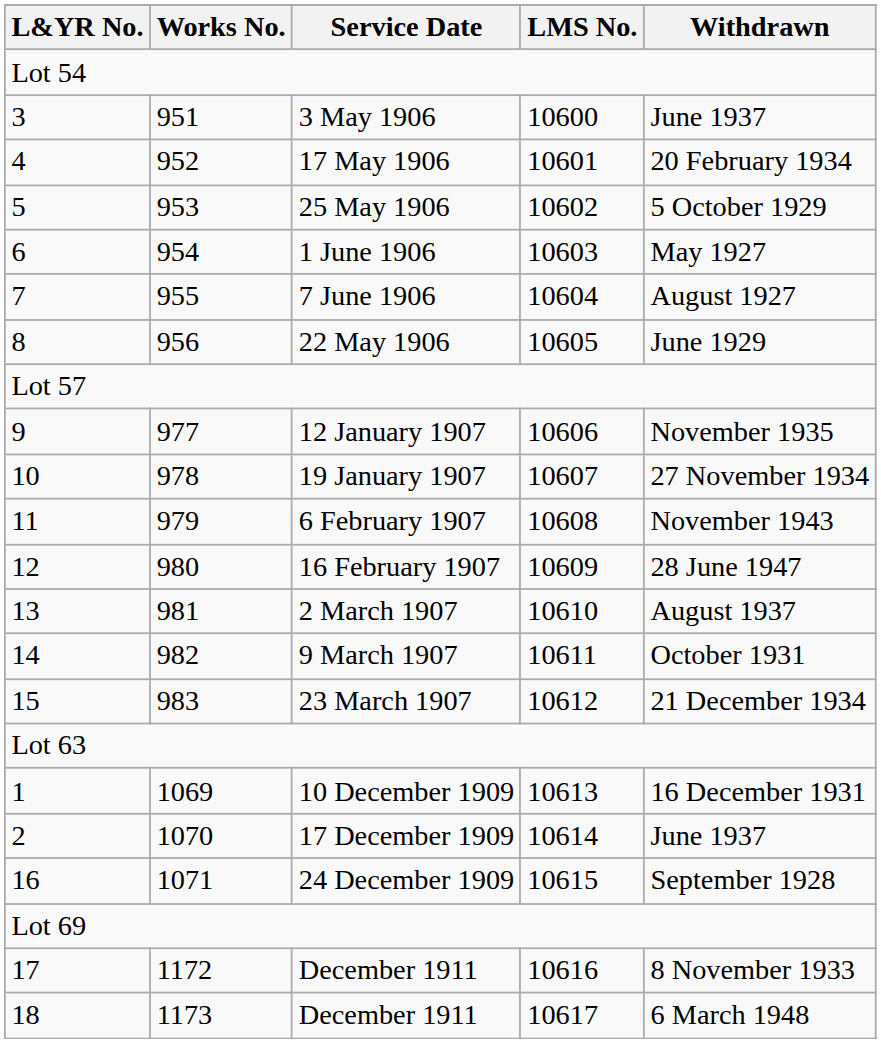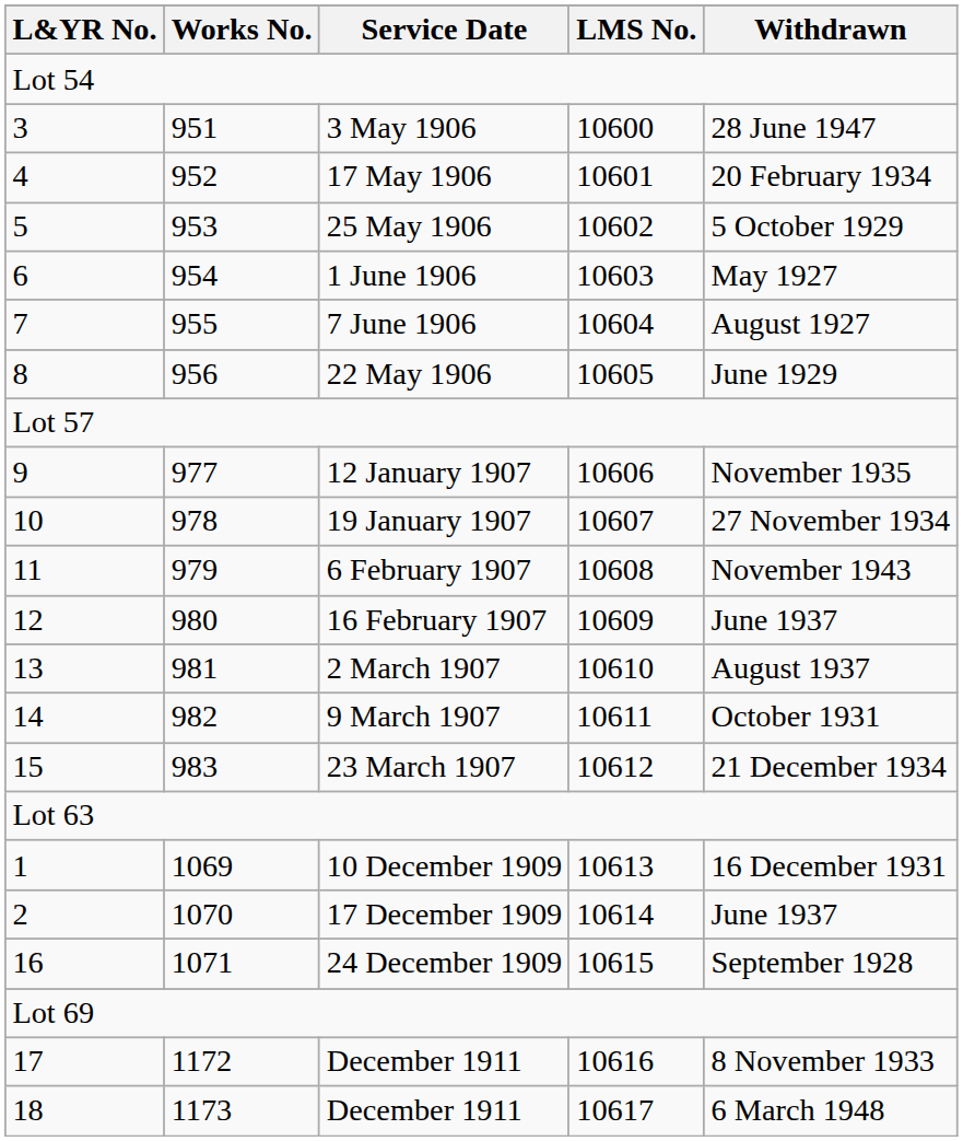 <table class="wikitable sortable collapsible uncollapsed">
 <tr>
 </tr>
 <tr>
 <th>L&YR No.</th>
 <th>Works No.</th>
 <th data-sort-type=date>Service Date</th>
 <th>LMS No.</th>
 <th data-sort-type=date>Withdrawn</th>
 </tr>
 <tr>
 <td colspan=5>Lot 54</td>
 </tr>
 <tr>
 <td>3</td>
 <td>951</td>
 <td>3 May 1906</td>
 <td>10600</td>
-<td>June 1937</td>
+<td>28 June 1947</td>
 </tr>
 <tr>
 <td>4</td>
 <td>952</td>
 <td>17 May 1906</td>
 <td>10601</td>
 <td>20 February 1934</td>
 </tr>
 <tr>
 <td>5</td>
 <td>953</td>
 <td>25 May 1906</td>
 <td>10602</td>
 <td>5 October 1929</td>
 </tr>
 <tr>
 <td>6</td>
 <td>954</td>
 <td>1 June 1906</td>
 <td>10603</td>
 <td>May 1927</td>
 </tr>
 <tr>
 <td>7</td>
 <td>955</td>
 <td>7 June 1906</td>
 <td>10604</td>
 <td>August 1927</td>
 </tr>
 <tr>
 <td>8</td>
 <td>956</td>
 <td>22 May 1906</td>
 <td>10605</td>
 <td>June 1929</td>
 </tr>
 <tr>
 <td colspan=5>Lot 57</td>
 </tr>
 <tr>
 <td>9</td>
 <td>977</td>
 <td>12 January 1907</td>
 <td>10606</td>
 <td>November 1935</td>
 </tr>
 <tr>
 <td>10</td>
 <td>978</td>
 <td>19 January 1907</td>
 <td>10607</td>
 <td>27 November 1934</td>
 </tr>
 <tr>
 <td>11</td>
 <td>979</td>
 <td>6 February 1907</td>
 <td>10608</td>
 <td>November 1943</td>
 </tr>
 <tr>
 <td>12</td>
 <td>980</td>
 <td>16 February 1907</td>
 <td>10609</td>
-<td>28 June 1947</td>
+<td>June 1937</td>
 </tr>
 <tr>
 <td>13</td>
 <td>981</td>
 <td>2 March 1907</td>
 <td>10610</td>
 <td>August 1937</td>
 </tr>
 <tr>
 <td>14</td>
 <td>982</td>
 <td>9 March 1907</td>
 <td>10611</td>
 <td>October 1931</td>
 </tr>
 <tr>
 <td>15</td>
 <td>983</td>
 <td>23 March 1907</td>
 <td>10612</td>
 <td>21 December 1934</td>
 </tr>
 <tr>
 <td colspan=5>Lot 63</td>
 </tr>
 <tr>
 <td>1</td>
 <td>1069</td>
 <td>10 December 1909</td>
 <td>10613</td>
 <td>16 December 1931</td>
 </tr>
 <tr>
 <td>2</td>
 <td>1070</td>
 <td>17 December 1909</td>
 <td>10614</td>
 <td>June 1937</td>
 </tr>
 <tr>
 <td>16</td>
 <td>1071</td>
 <td>24 December 1909</td>
 <td>10615</td>
 <td>September 1928</td>
 </tr>
 <tr>
 <td colspan=5>Lot 69</td>
 </tr>
 <tr>
 <td>17</td>
 <td>1172</td>
 <td>December 1911</td>
 <td>10616</td>
 <td>8 November 1933</td>
 </tr>
 <tr>
 <td>18</td>
 <td>1173</td>
 <td>December 1911</td>
 <td>10617</td>
 <td>6 March 1948</td>
 </tr>
 </table>
